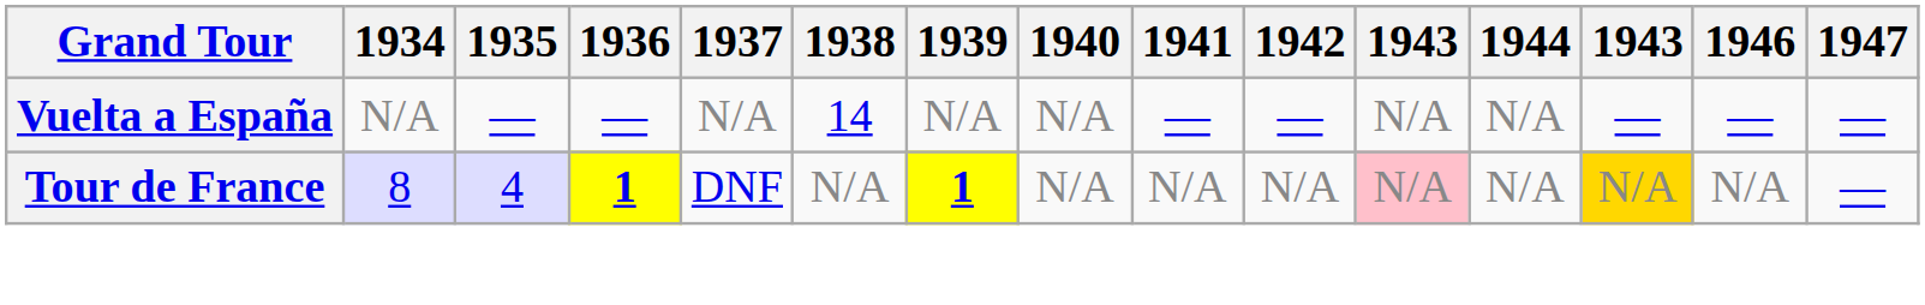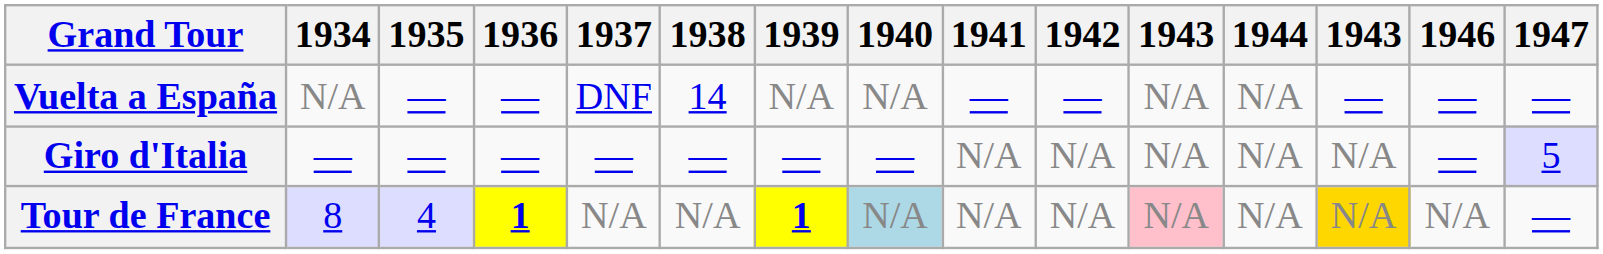 <table class="wikitable plainrowheaders">
 <tr>
 <th scope="col"><a href='#'>Grand Tour</a></th>
 <th scope="col">1934</th>
 <th scope="col">1935</th>
 <th scope="col">1936</th>
 <th scope="col">1937</th>
 <th scope="col">1938</th>
 <th scope="col">1939</th>
 <th scope="col">1940</th>
 <th scope="col">1941</th>
 <th scope="col">1942</th>
 <th scope="col">1943</th>
 <th scope="col">1944</th>
 <th scope="col">1943</th>
 <th scope="col">1946</th>
 <th scope="col">1947</th>
 </tr>
 <tr style="text-align:center;">
 <th scope="row"> <a href='#'>Vuelta a España</a></th>
 <td align="center" style="color:#888888;">N/A</td>
 <td><a href='#'>—</a></td>
 <td><a href='#'>—</a></td>
-<td align="center" style="color:#888888;">N/A</td>
+<td><a href='#'>DNF</a></td>
 <td><a href='#'>14</a></td>
 <td align="center" style="color:#888888;">N/A</td>
 <td align="center" style="color:#888888;">N/A</td>
 <td><a href='#'>—</a></td>
 <td><a href='#'>—</a></td>
 <td align="center" style="color:#888888;">N/A</td>
 <td align="center" style="color:#888888;">N/A</td>
 <td><a href='#'>—</a></td>
 <td><a href='#'>—</a></td>
 <td><a href='#'>—</a></td>
 </tr>
 <tr style="text-align:center;">
+<th scope="row"> <a href='#'>Giro d'Italia</a></th>
+<td><a href='#'>—</a></td>
+<td><a href='#'>—</a></td>
+<td><a href='#'>—</a></td>
+<td><a href='#'>—</a></td>
+<td><a href='#'>—</a></td>
+<td><a href='#'>—</a></td>
+<td><a href='#'>—</a></td>
+<td align="center" style="color:#888888;">N/A</td>
+<td align="center" style="color:#888888;">N/A</td>
+<td align="center" style="color:#888888;">N/A</td>
+<td align="center" style="color:#888888;">N/A</td>
+<td align="center" style="color:#888888;">N/A</td>
+<td><a href='#'>—</a></td>
+<td style="background:#ddddff;"><a href='#'>5</a></td>
+</tr>
+<tr style="text-align:center;">
 <th scope="row"> <a href='#'>Tour de France</a></th>
 <td style="background:#ddddff;"><a href='#'>8</a></td>
 <td style="background:#ddddff;"><a href='#'>4</a></td>
 <td bgcolor=yellow><strong><a href='#'>1</a></strong></td>
-<td><a href='#'>DNF</a></td>
+<td align="center" style="color:#888888;">N/A</td>
 <td align="center" style="color:#888888;">N/A</td>
 <td bgcolor=yellow><strong><a href='#'>1</a></strong></td>
-<td align="center" style="color:#888888;">N/A</td>
+<td align="center" style="background: lightblue; color:#888888;">N/A</td>
 <td align="center" style="color:#888888;">N/A</td>
 <td align="center" style="color:#888888;">N/A</td>
 <td align="center" style="background: pink; color:#888888;">N/A</td>
 <td align="center" style="color:#888888;">N/A</td>
 <td align="center" style="background: gold; color:#888888;">N/A</td>
 <td align="center" style="color:#888888;">N/A</td>
 <td><a href='#'>—</a></td>
 </tr>
 </table>
